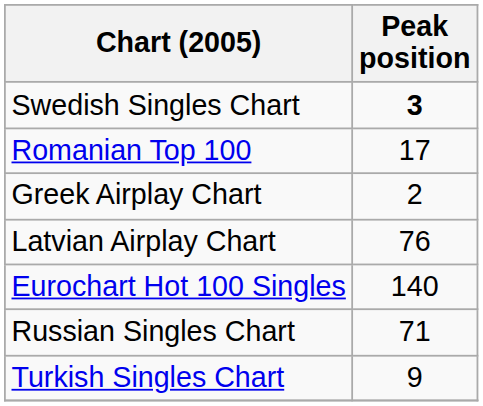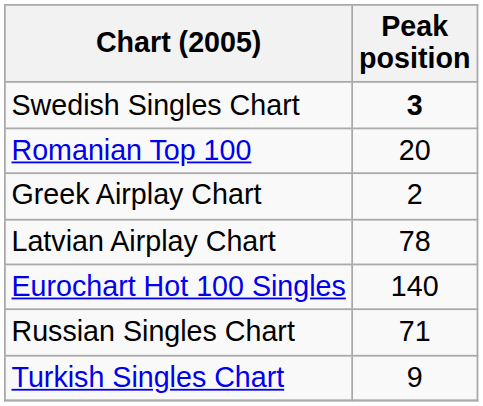 <table class="wikitable">
 <tr>
 <th align="left">Chart (2005)</th>
 <th align="left">Peak<br>position</th>
 </tr>
 <tr>
 <td align="left">Swedish Singles Chart</td>
 <td align="center"><strong>3</strong></td>
 </tr>
 <tr>
 <td align="left"><a href='#'>Romanian Top 100</a></td>
-<td align="center">17</td>
+<td align="center">20</td>
 </tr>
 <tr>
 <td align="left">Greek Airplay Chart</td>
 <td align="center">2</td>
 </tr>
 <tr>
 <td align="left">Latvian Airplay Chart</td>
-<td align="center">76</td>
+<td align="center">78</td>
 </tr>
 <tr>
 <td align="left"><a href='#'>Eurochart Hot 100 Singles</a></td>
 <td align="center">140</td>
 </tr>
 <tr>
 <td align="left">Russian Singles Chart</td>
 <td align="center">71</td>
 </tr>
 <tr>
 <td align="left"><a href='#'>Turkish Singles Chart</a></td>
 <td align="center">9</td>
 </tr>
 <tr>
 </tr>
 </table>
